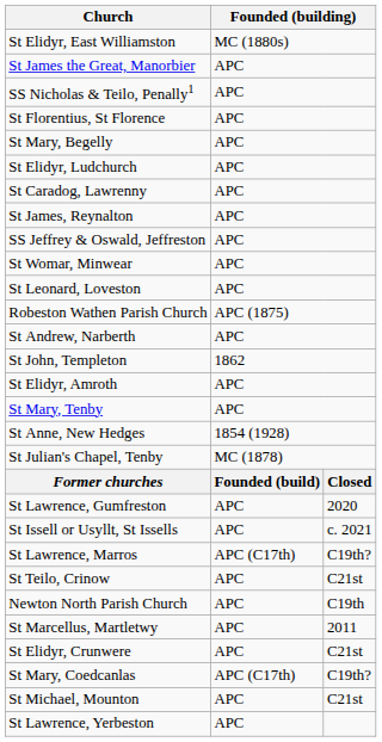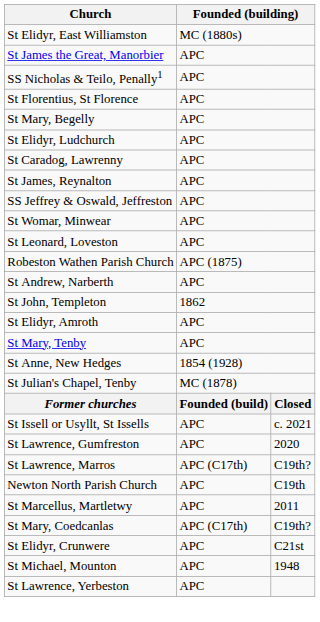 <table class="wikitable">
 <tr>
 <th>Church</th>
 <th colspan="2">Founded (building)</th>
 </tr>
 <tr>
 <td>St Elidyr, East Williamston</td>
 <td colspan="2">MC (1880s)</td>
 </tr>
 <tr>
 <td><a href='#'>St James the Great, Manorbier</a></td>
 <td colspan="2">APC</td>
 </tr>
 <tr>
 <td>SS Nicholas & Teilo, Penally<sup>1</sup></td>
 <td colspan="2">APC</td>
 </tr>
 <tr>
 <td>St Florentius, St Florence</td>
 <td colspan="2">APC</td>
 </tr>
 <tr>
 <td>St Mary, Begelly</td>
 <td colspan="2">APC</td>
 </tr>
 <tr>
 <td>St Elidyr, Ludchurch</td>
 <td colspan="2">APC</td>
 </tr>
 <tr>
 <td>St Caradog, Lawrenny</td>
 <td colspan="2">APC</td>
 </tr>
 <tr>
 <td>St James, Reynalton</td>
 <td colspan="2">APC</td>
 </tr>
 <tr>
 <td>SS Jeffrey & Oswald, Jeffreston</td>
 <td colspan="2">APC</td>
 </tr>
 <tr>
 <td>St Womar, Minwear</td>
 <td colspan="2">APC</td>
 </tr>
 <tr>
 <td>St Leonard, Loveston</td>
 <td colspan="2">APC</td>
 </tr>
 <tr>
 <td>Robeston Wathen Parish Church</td>
 <td colspan="2">APC (1875)</td>
 </tr>
 <tr>
 <td>St Andrew, Narberth</td>
 <td colspan="2">APC</td>
 </tr>
 <tr>
 <td>St John, Templeton</td>
 <td colspan="2">1862</td>
 </tr>
 <tr>
 <td>St Elidyr, Amroth</td>
 <td colspan="2">APC</td>
 </tr>
 <tr>
 <td><a href='#'>St Mary, Tenby</a></td>
 <td colspan="2">APC</td>
 </tr>
 <tr>
 <td>St Anne, New Hedges</td>
 <td colspan="2">1854 (1928)</td>
 </tr>
 <tr>
 <td>St Julian's Chapel, Tenby</td>
 <td colspan="2">MC (1878)</td>
 </tr>
 <tr>
 <th><em>Former churches</em></th>
 <th>Founded (build)</th>
 <th>Closed</th>
 </tr>
 <tr>
+<td>St Issell or Usyllt, St Issells</td>
+<td>APC</td>
+<td>c. 2021</td>
+</tr>
+<tr>
 <td>St Lawrence, Gumfreston</td>
 <td>APC</td>
 <td>2020</td>
 </tr>
 <tr>
-<td>St Issell or Usyllt, St Issells</td>
-<td>APC</td>
-<td>c. 2021</td>
-</tr>
-<tr>
 <td>St Lawrence, Marros</td>
 <td>APC (C17th)</td>
 <td>C19th?</td>
-</tr>
-<tr>
-<td>St Teilo, Crinow</td>
-<td>APC</td>
-<td>C21st</td>
 </tr>
 <tr>
 <td>Newton North Parish Church</td>
 <td>APC</td>
 <td>C19th</td>
 </tr>
 <tr>
 <td>St Marcellus, Martletwy</td>
 <td>APC</td>
 <td>2011</td>
 </tr>
 <tr>
+<td>St Mary, Coedcanlas</td>
+<td>APC (C17th)</td>
+<td>C19th?</td>
+</tr>
+<tr>
 <td>St Elidyr, Crunwere</td>
 <td>APC</td>
 <td>C21st</td>
 </tr>
 <tr>
-<td>St Mary, Coedcanlas</td>
-<td>APC (C17th)</td>
-<td>C19th?</td>
-</tr>
-<tr>
 <td>St Michael, Mounton</td>
 <td>APC</td>
-<td>C21st</td>
+<td>1948</td>
 </tr>
 <tr>
 <td>St Lawrence, Yerbeston</td>
 <td>APC</td>
 <td></td>
 </tr>
 </table>
